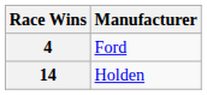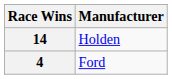 <table class="wikitable" style="font-size: 95%;">
 <tr>
 <th>Race Wins</th>
 <th>Manufacturer</th>
 </tr>
 <tr>
+<th>14</th>
+<td><a href='#'>Holden</a></td>
+</tr>
+<tr>
 <th>4</th>
 <td><a href='#'>Ford</a></td>
 </tr>
-<tr>
-<th>14</th>
-<td><a href='#'>Holden</a></td>
-</tr>
 </table>
